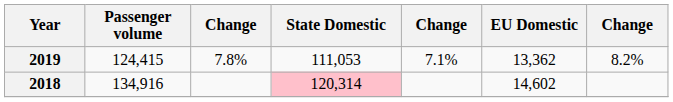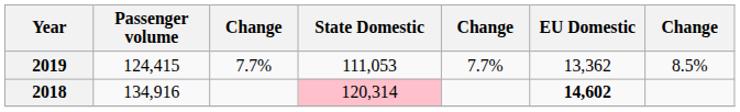 <table class="wikitable sortable">
 <tr>
 <th style="width:75px">Year</th>
 <th style="width:100px">Passenger volume</th>
 <th style="width:75px">Change</th>
 <th style="width:125px">State Domestic</th>
 <th style="width:75px">Change</th>
 <th style="width:100px">EU Domestic</th>
 <th style="width:75px">Change</th>
 </tr>
 <tr style="text-align:center;">
 <th>2019</th>
 <td>124,415</td>
-<td>7.8%</td>
+<td>7.7%</td>
 <td>111,053</td>
-<td>7.1%</td>
+<td>7.7%</td>
 <td>13,362</td>
-<td>8.2%</td>
+<td>8.5%</td>
 </tr>
 <tr style="text-align:center;">
 <th>2018</th>
 <td>134,916</td>
 <td></td>
 <td style="background: pink;">120,314</td>
 <td></td>
-<td>14,602</td>
+<td><strong>14,602</strong></td>
 <td></td>
 </tr>
 <tr style="text-align:center;">
 </tr>
 </table>
